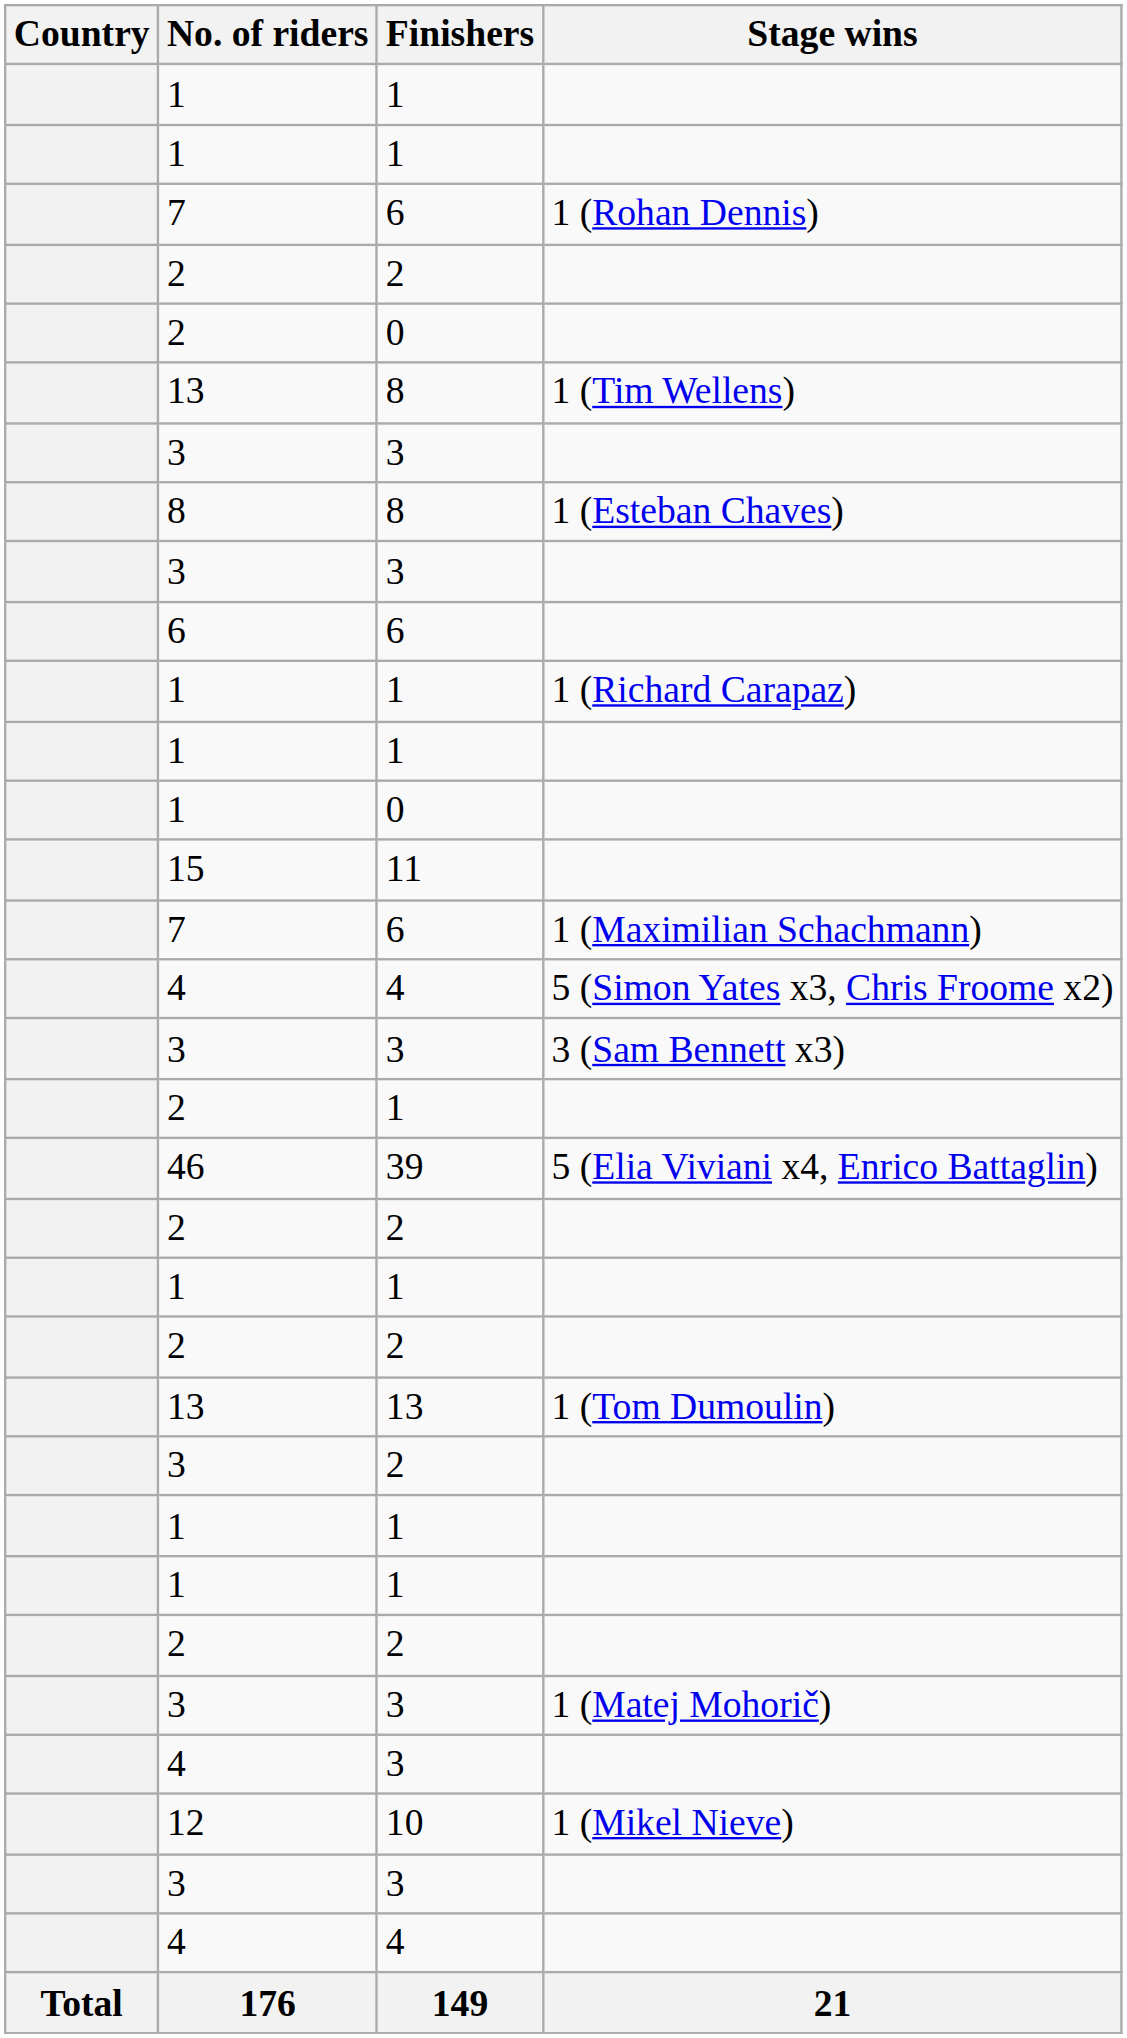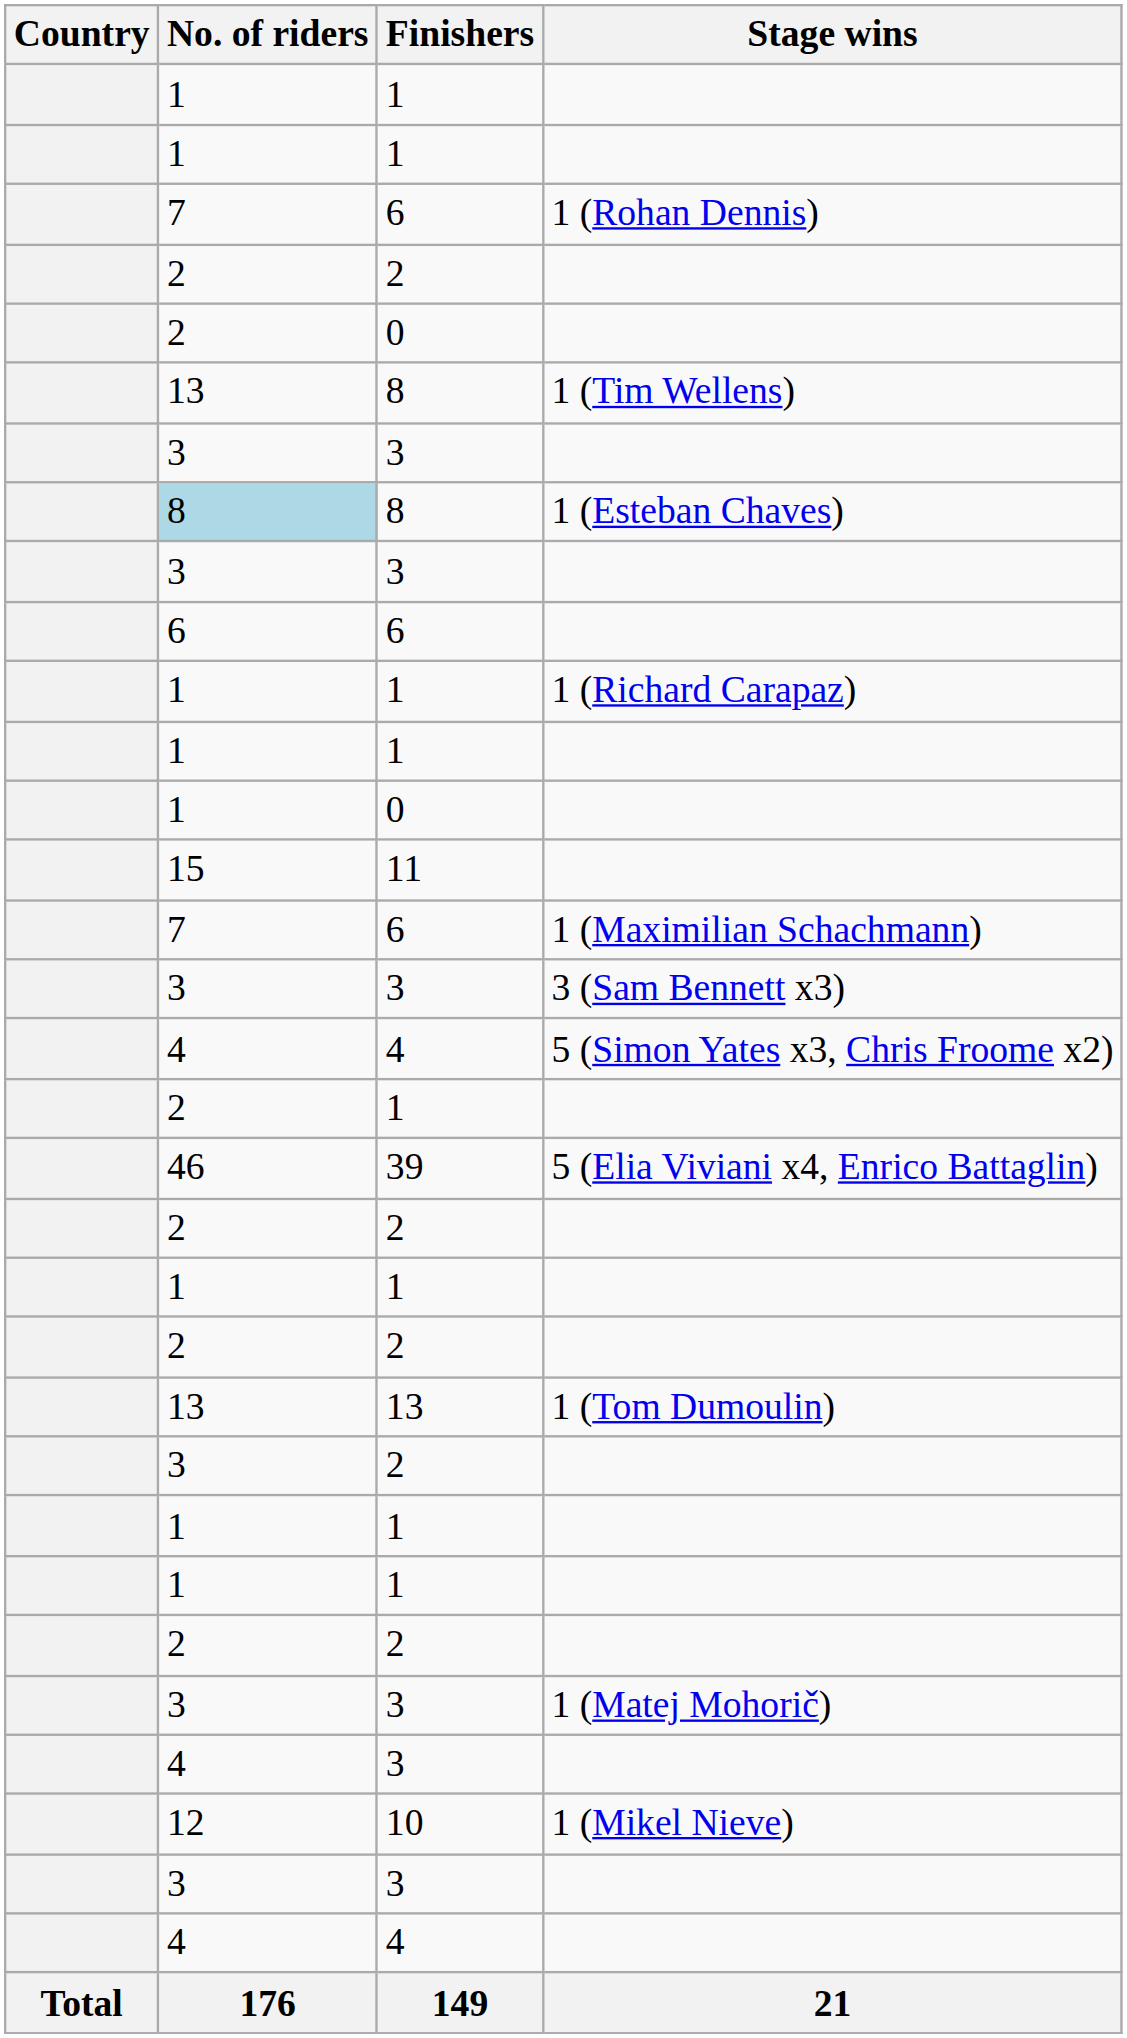 <table class="wikitable sortable plainrowheaders">
 <tr>
 <th scope="col">Country</th>
 <th scope="col">No. of riders</th>
 <th scope="col">Finishers</th>
 <th scope="col">Stage wins</th>
 </tr>
 <tr>
 <th scope="row"></th>
 <td>1</td>
 <td>1</td>
 <td></td>
 </tr>
 <tr>
 <th scope="row"></th>
 <td>1</td>
 <td>1</td>
 <td></td>
 </tr>
 <tr>
 <th scope="row"></th>
 <td>7</td>
 <td>6</td>
 <td>1 (<a href='#'>Rohan Dennis</a>)</td>
 </tr>
 <tr>
 <th scope="row"></th>
 <td>2</td>
 <td>2</td>
 <td></td>
 </tr>
 <tr>
 <th scope="row"></th>
 <td>2</td>
 <td>0</td>
 <td></td>
 </tr>
 <tr>
 <th scope="row"></th>
 <td>13</td>
 <td>8</td>
 <td>1 (<a href='#'>Tim Wellens</a>)</td>
 </tr>
 <tr>
 <th scope="row"></th>
 <td>3</td>
 <td>3</td>
 <td></td>
 </tr>
 <tr>
 <th scope="row"></th>
-<td>8</td>
+<td style="background: lightblue;">8</td>
 <td>8</td>
 <td>1 (<a href='#'>Esteban Chaves</a>)</td>
 </tr>
 <tr>
 <th scope="row"></th>
 <td>3</td>
 <td>3</td>
 <td></td>
 </tr>
 <tr>
 <th scope="row"></th>
 <td>6</td>
 <td>6</td>
 <td></td>
 </tr>
 <tr>
 <th scope="row"></th>
 <td>1</td>
 <td>1</td>
 <td>1 (<a href='#'>Richard Carapaz</a>)</td>
 </tr>
 <tr>
 <th scope="row"></th>
 <td>1</td>
 <td>1</td>
 <td></td>
 </tr>
 <tr>
 <th scope="row"></th>
 <td>1</td>
 <td>0</td>
 <td></td>
 </tr>
 <tr>
 <th scope="row"></th>
 <td>15</td>
 <td>11</td>
 <td></td>
 </tr>
 <tr>
 <th scope="row"></th>
 <td>7</td>
 <td>6</td>
 <td>1 (<a href='#'>Maximilian Schachmann</a>)</td>
 </tr>
 <tr>
 <th scope="row"></th>
+<td>3</td>
+<td>3</td>
+<td>3 (<a href='#'>Sam Bennett</a> x3)</td>
+</tr>
+<tr>
+<th scope="row"></th>
 <td>4</td>
 <td>4</td>
 <td>5 (<a href='#'>Simon Yates</a> x3, <a href='#'>Chris Froome</a> x2)</td>
-</tr>
-<tr>
-<th scope="row"></th>
-<td>3</td>
-<td>3</td>
-<td>3 (<a href='#'>Sam Bennett</a> x3)</td>
 </tr>
 <tr>
 <th scope="row"></th>
 <td>2</td>
 <td>1</td>
 <td></td>
 </tr>
 <tr>
 <th scope="row"></th>
 <td>46</td>
 <td>39</td>
 <td>5 (<a href='#'>Elia Viviani</a> x4, <a href='#'>Enrico Battaglin</a>)</td>
 </tr>
 <tr>
 <th scope="row"></th>
 <td>2</td>
 <td>2</td>
 <td></td>
 </tr>
 <tr>
 <th scope="row"></th>
 <td>1</td>
 <td>1</td>
 <td></td>
 </tr>
 <tr>
 <th scope="row"></th>
 <td>2</td>
 <td>2</td>
 <td></td>
 </tr>
 <tr>
 <th scope="row"></th>
 <td>13</td>
 <td>13</td>
 <td>1 (<a href='#'>Tom Dumoulin</a>)</td>
 </tr>
 <tr>
 <th scope="row"></th>
 <td>3</td>
 <td>2</td>
 <td></td>
 </tr>
 <tr>
 <th scope="row"></th>
 <td>1</td>
 <td>1</td>
 <td></td>
 </tr>
 <tr>
 <th scope="row"></th>
 <td>1</td>
 <td>1</td>
 <td></td>
 </tr>
 <tr>
 <th scope="row"></th>
 <td>2</td>
 <td>2</td>
 <td></td>
 </tr>
 <tr>
 <th scope="row"></th>
 <td>3</td>
 <td>3</td>
 <td>1 (<a href='#'>Matej Mohorič</a>)</td>
 </tr>
 <tr>
 <th scope="row"></th>
 <td>4</td>
 <td>3</td>
 <td></td>
 </tr>
 <tr>
 <th scope="row"></th>
 <td>12</td>
 <td>10</td>
 <td>1 (<a href='#'>Mikel Nieve</a>)</td>
 </tr>
 <tr>
 <th scope="row"></th>
 <td>3</td>
 <td>3</td>
 <td></td>
 </tr>
 <tr>
 <th scope="row"></th>
 <td>4</td>
 <td>4</td>
 <td></td>
 </tr>
 <tr>
 <th scope="row">Total</th>
 <th>176</th>
 <th>149</th>
 <th>21</th>
 </tr>
 </table>
